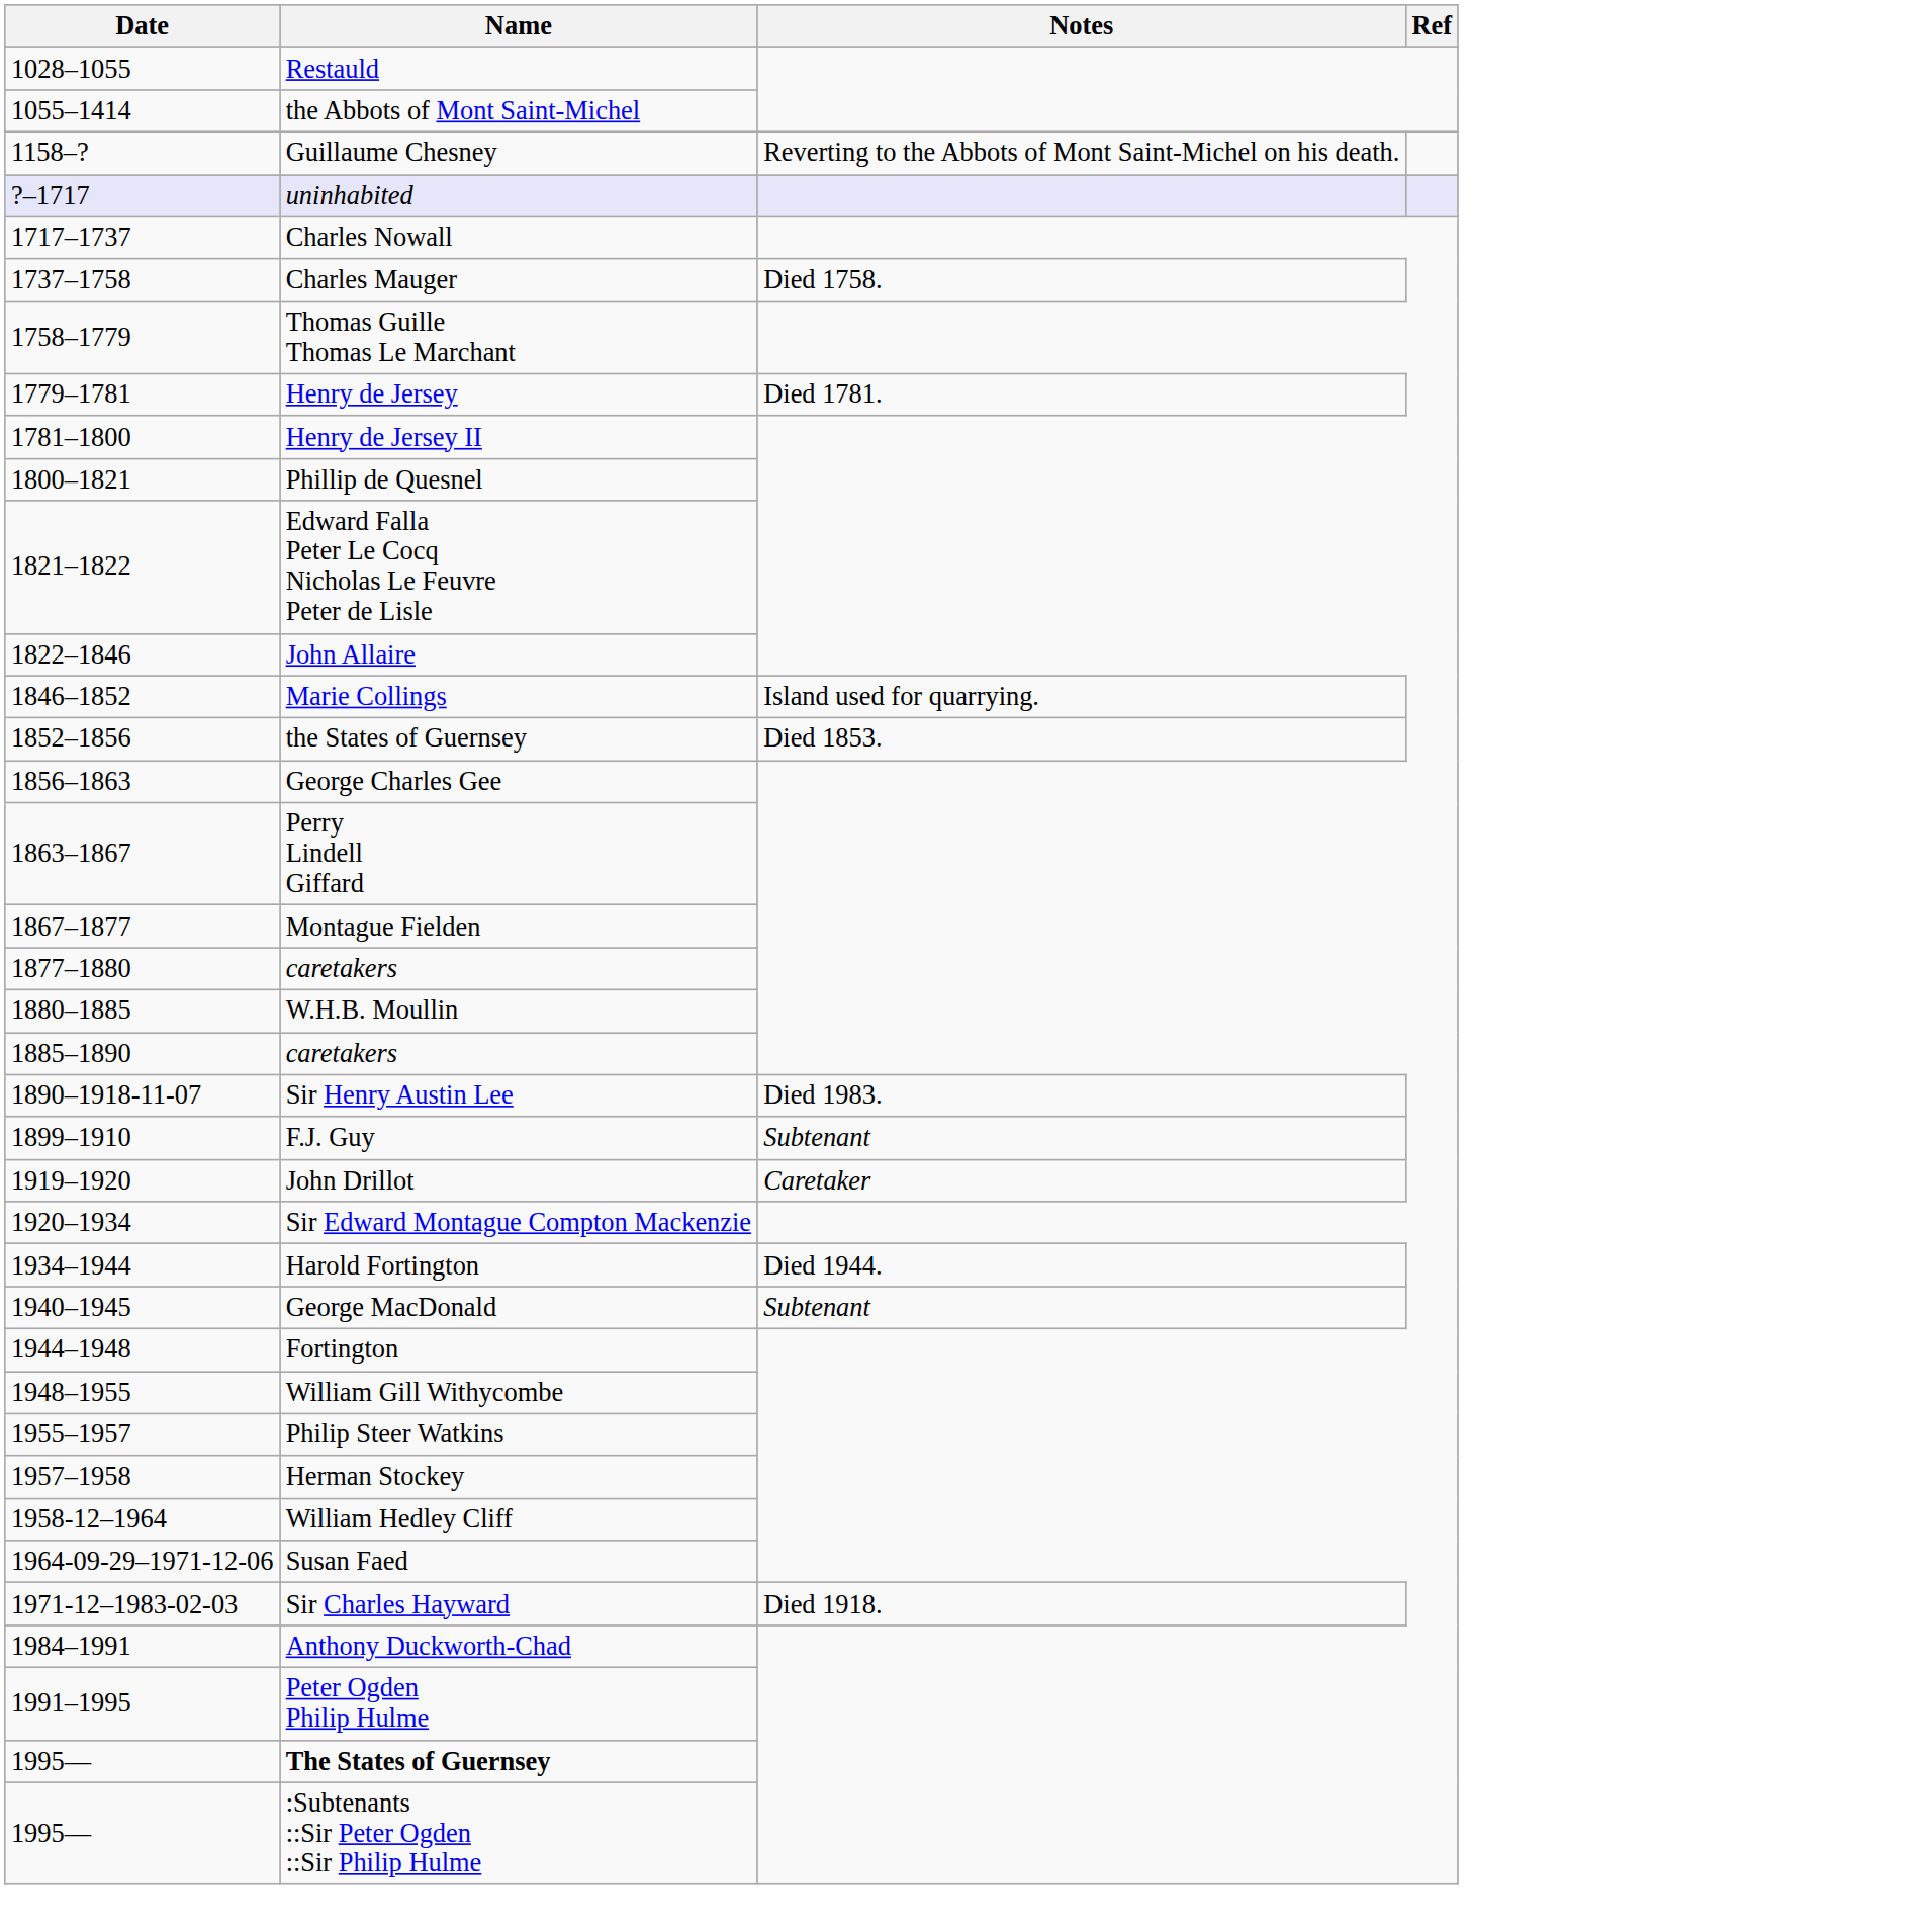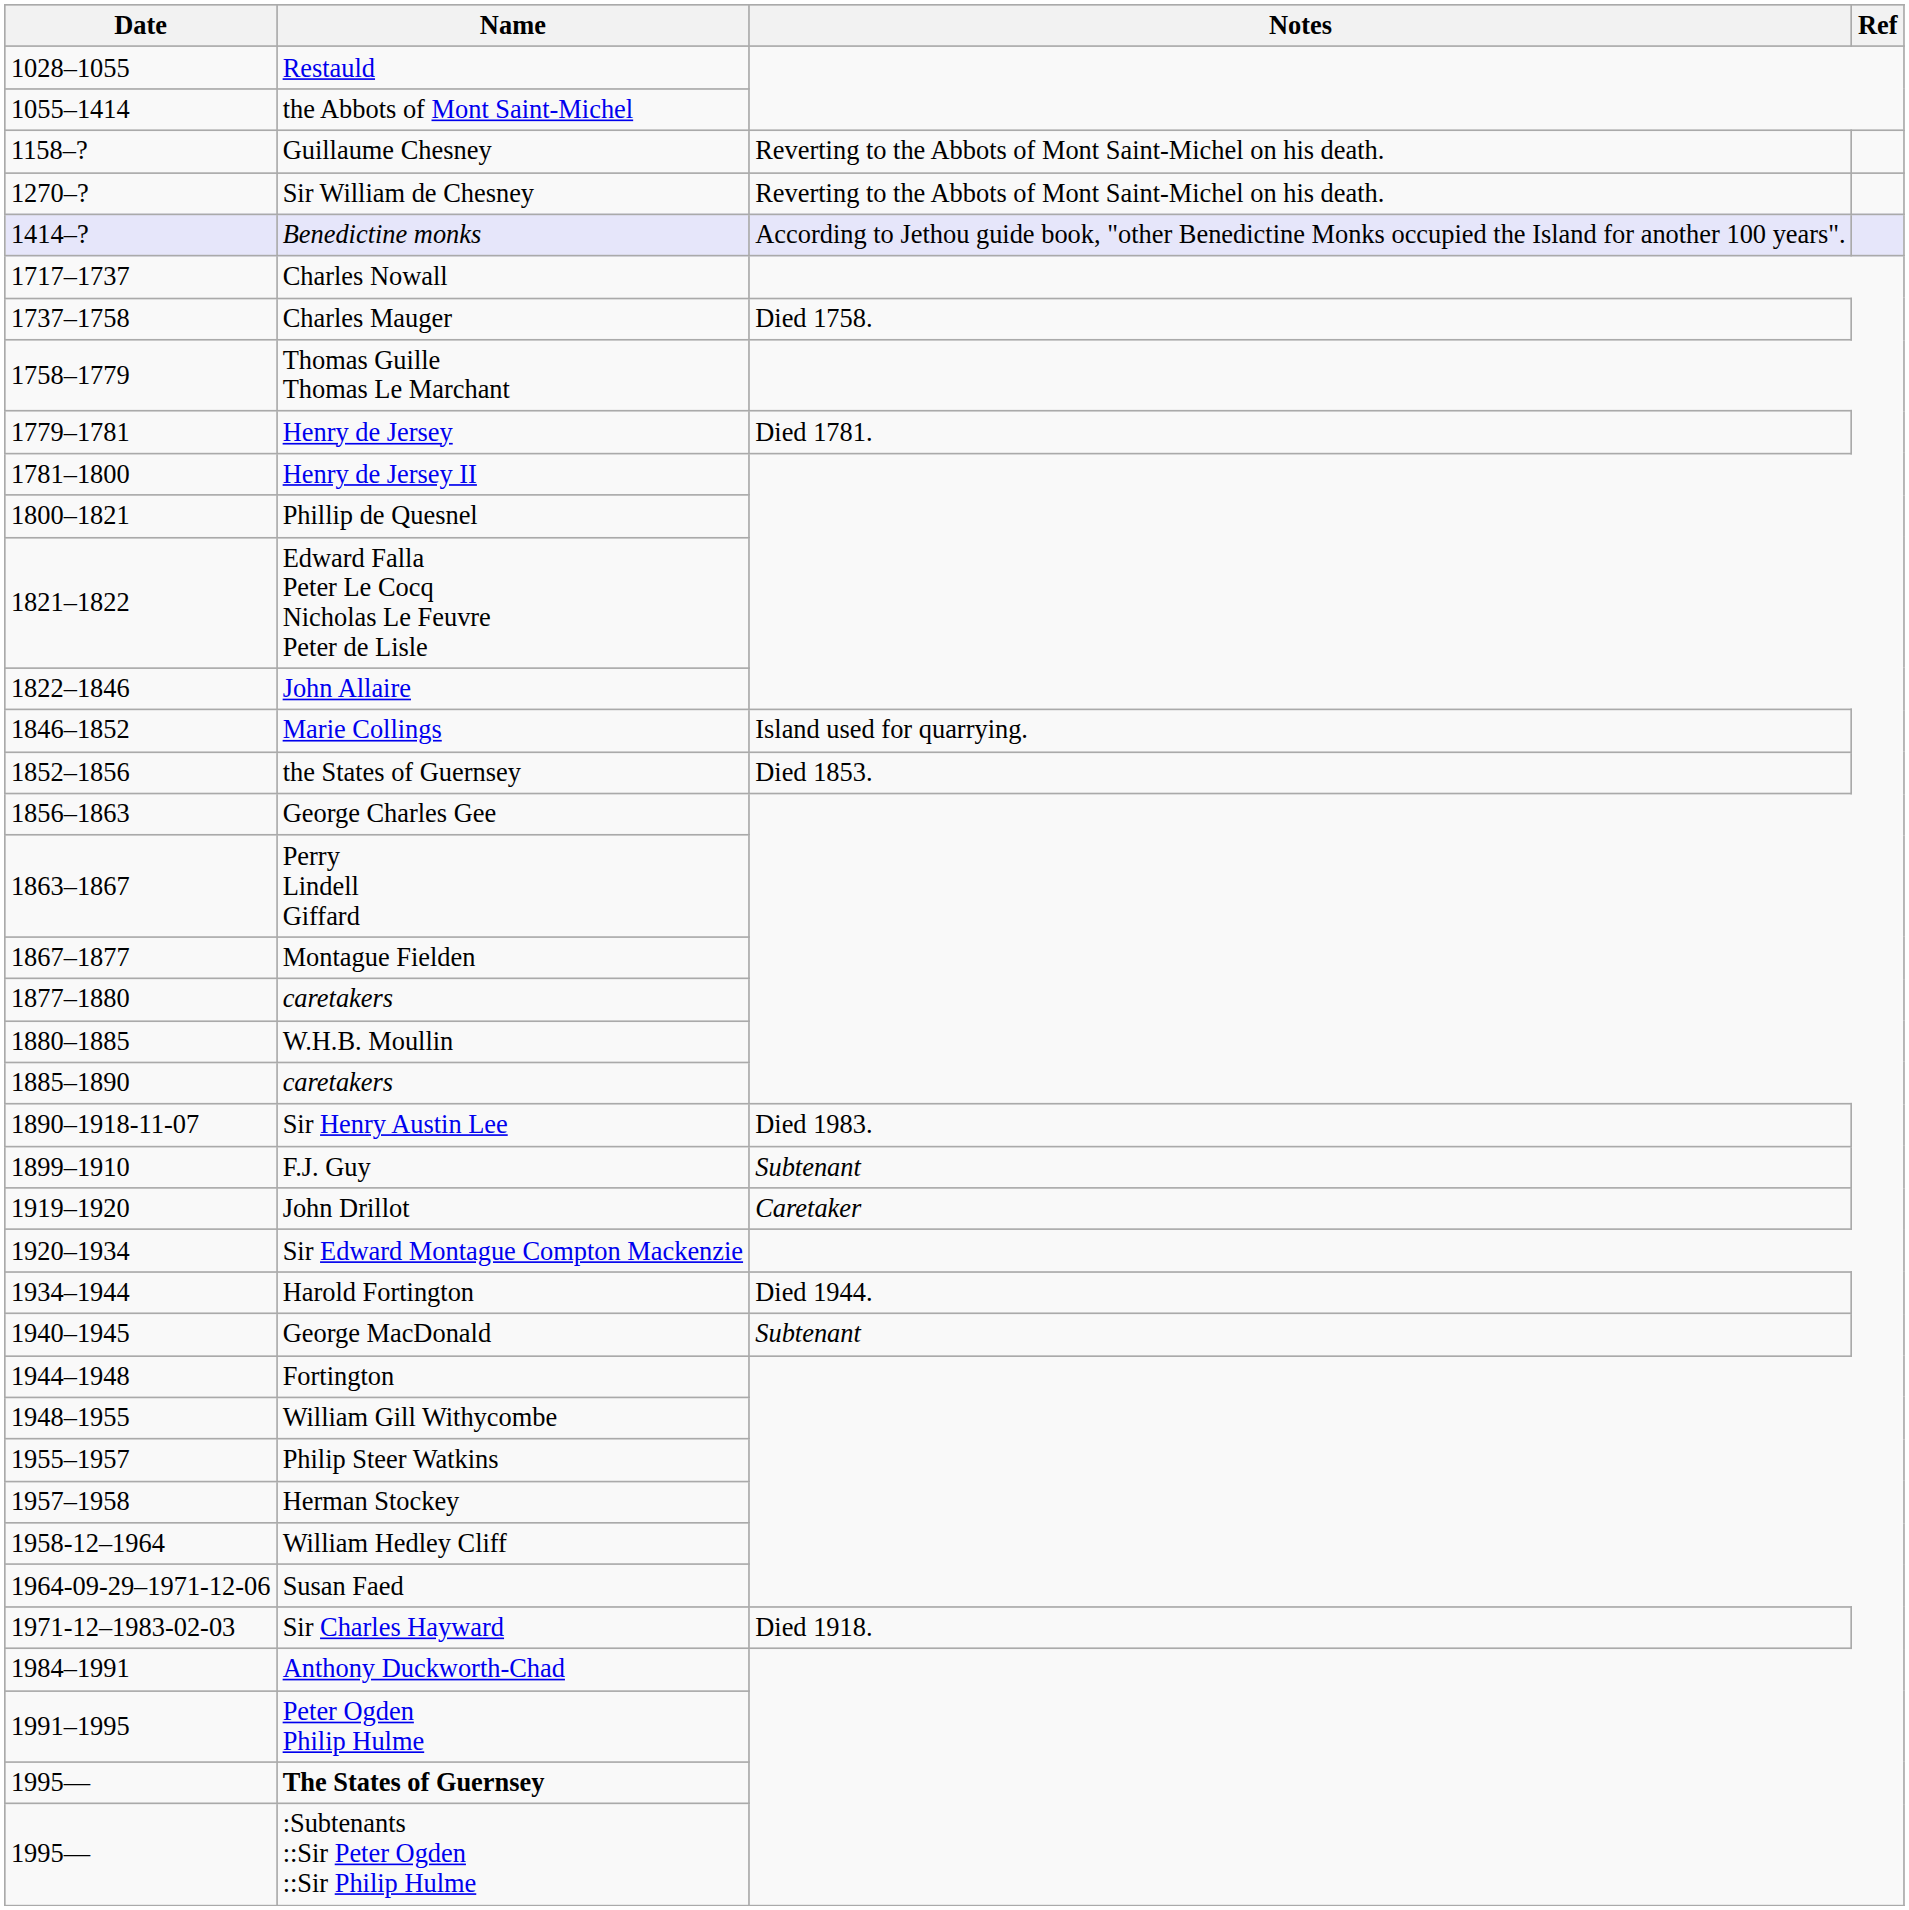 <table class="wikitable">
 <tr>
 <th>Date</th>
 <th>Name</th>
 <th style="font-style:small;">Notes</th>
 <th>Ref</th>
 </tr>
 <tr>
 <td>1028–1055</td>
 <td><a href='#'>Restauld</a></td>
 </tr>
 <tr>
 <td>1055–1414</td>
 <td>the Abbots of <a href='#'>Mont Saint-Michel</a></td>
 </tr>
 <tr>
 <td>1158–?</td>
 <td>Guillaume Chesney</td>
 <td>Reverting to the Abbots of Mont Saint-Michel on his death.</td>
 <td></td>
 </tr>
+<tr>
+<td>1270–?</td>
+<td>Sir William de Chesney</td>
+<td>Reverting to the Abbots of Mont Saint-Michel on his death.</td>
+<td></td>
+</tr>
 <tr style="background:lavender">
-<td>?–1717</td>
-<td><em>uninhabited</em></td>
-<td></td>
+<td>1414–?</td>
+<td><em>Benedictine monks</em></td>
+<td>According to Jethou guide book, "other Benedictine Monks occupied the Island for another 100 years".</td>
 <td></td>
 </tr>
 <tr>
 <td>1717–1737</td>
 <td>Charles Nowall</td>
 </tr>
 <tr>
 <td>1737–1758</td>
 <td>Charles Mauger</td>
 <td>Died 1758.</td>
 </tr>
 <tr>
 <td>1758–1779</td>
 <td>Thomas Guille<br>Thomas Le Marchant</td>
 </tr>
 <tr>
 <td>1779–1781</td>
 <td><a href='#'>Henry de Jersey</a></td>
 <td>Died 1781.</td>
 </tr>
 <tr>
 <td>1781–1800</td>
 <td><a href='#'>Henry de Jersey II</a></td>
 </tr>
 <tr>
 <td>1800–1821</td>
 <td>Phillip de Quesnel</td>
 </tr>
 <tr>
 <td>1821–1822</td>
 <td>Edward Falla<br>Peter Le Cocq<br>Nicholas Le Feuvre<br>Peter de Lisle</td>
 </tr>
 <tr>
 <td>1822–1846</td>
 <td><a href='#'>John Allaire</a></td>
 </tr>
 <tr>
 <td>1846–1852</td>
 <td><a href='#'>Marie Collings</a></td>
 <td>Island used for quarrying.</td>
 </tr>
 <tr>
 <td>1852–1856</td>
 <td>the States of Guernsey</td>
 <td>Died 1853.</td>
 </tr>
 <tr>
 <td>1856–1863</td>
 <td>George Charles Gee</td>
 </tr>
 <tr>
 <td>1863–1867</td>
 <td>Perry<br>Lindell<br>Giffard</td>
 </tr>
 <tr>
 <td>1867–1877</td>
 <td>Montague Fielden</td>
 </tr>
 <tr>
 <td>1877–1880</td>
 <td><em>caretakers</em></td>
 </tr>
 <tr>
 <td>1880–1885</td>
 <td>W.H.B. Moullin</td>
 </tr>
 <tr>
 <td>1885–1890</td>
 <td><em>caretakers</em></td>
 </tr>
 <tr>
 <td>1890–1918-11-07</td>
 <td>Sir <a href='#'>Henry Austin Lee</a></td>
 <td>Died 1983.</td>
 </tr>
 <tr>
 <td>1899–1910</td>
 <td>F.J. Guy</td>
 <td><em>Subtenant</em></td>
 </tr>
 <tr>
 <td>1919–1920</td>
 <td>John Drillot</td>
 <td><em>Caretaker</em></td>
 </tr>
 <tr>
 <td>1920–1934</td>
 <td>Sir <a href='#'>Edward Montague Compton Mackenzie</a></td>
 </tr>
 <tr>
 <td>1934–1944</td>
 <td>Harold Fortington</td>
 <td>Died 1944.</td>
 </tr>
 <tr>
 <td>1940–1945</td>
 <td>George MacDonald</td>
 <td><em>Subtenant</em></td>
 </tr>
 <tr>
 <td>1944–1948</td>
 <td>Fortington</td>
 </tr>
 <tr>
 <td>1948–1955</td>
 <td>William Gill Withycombe</td>
 </tr>
 <tr>
 <td>1955–1957</td>
 <td>Philip Steer Watkins</td>
 </tr>
 <tr>
 <td>1957–1958</td>
 <td>Herman Stockey</td>
 </tr>
 <tr>
 <td>1958-12–1964</td>
 <td>William Hedley Cliff</td>
 </tr>
 <tr>
 <td>1964-09-29–1971-12-06</td>
 <td>Susan Faed</td>
 </tr>
 <tr>
 <td>1971-12–1983-02-03</td>
 <td>Sir <a href='#'>Charles Hayward</a></td>
 <td>Died 1918.</td>
 </tr>
 <tr>
 <td>1984–1991</td>
 <td><a href='#'>Anthony Duckworth-Chad</a></td>
 </tr>
 <tr>
 <td>1991–1995</td>
 <td><a href='#'>Peter Ogden</a><br><a href='#'>Philip Hulme</a></td>
 </tr>
 <tr>
 <td>1995—</td>
 <td><strong>The States of Guernsey</strong></td>
 </tr>
 <tr>
 <td>1995—</td>
 <td>:Subtenants<br>::Sir <a href='#'>Peter Ogden</a><br>::Sir <a href='#'>Philip Hulme</a></td>
 </tr>
 </table>
